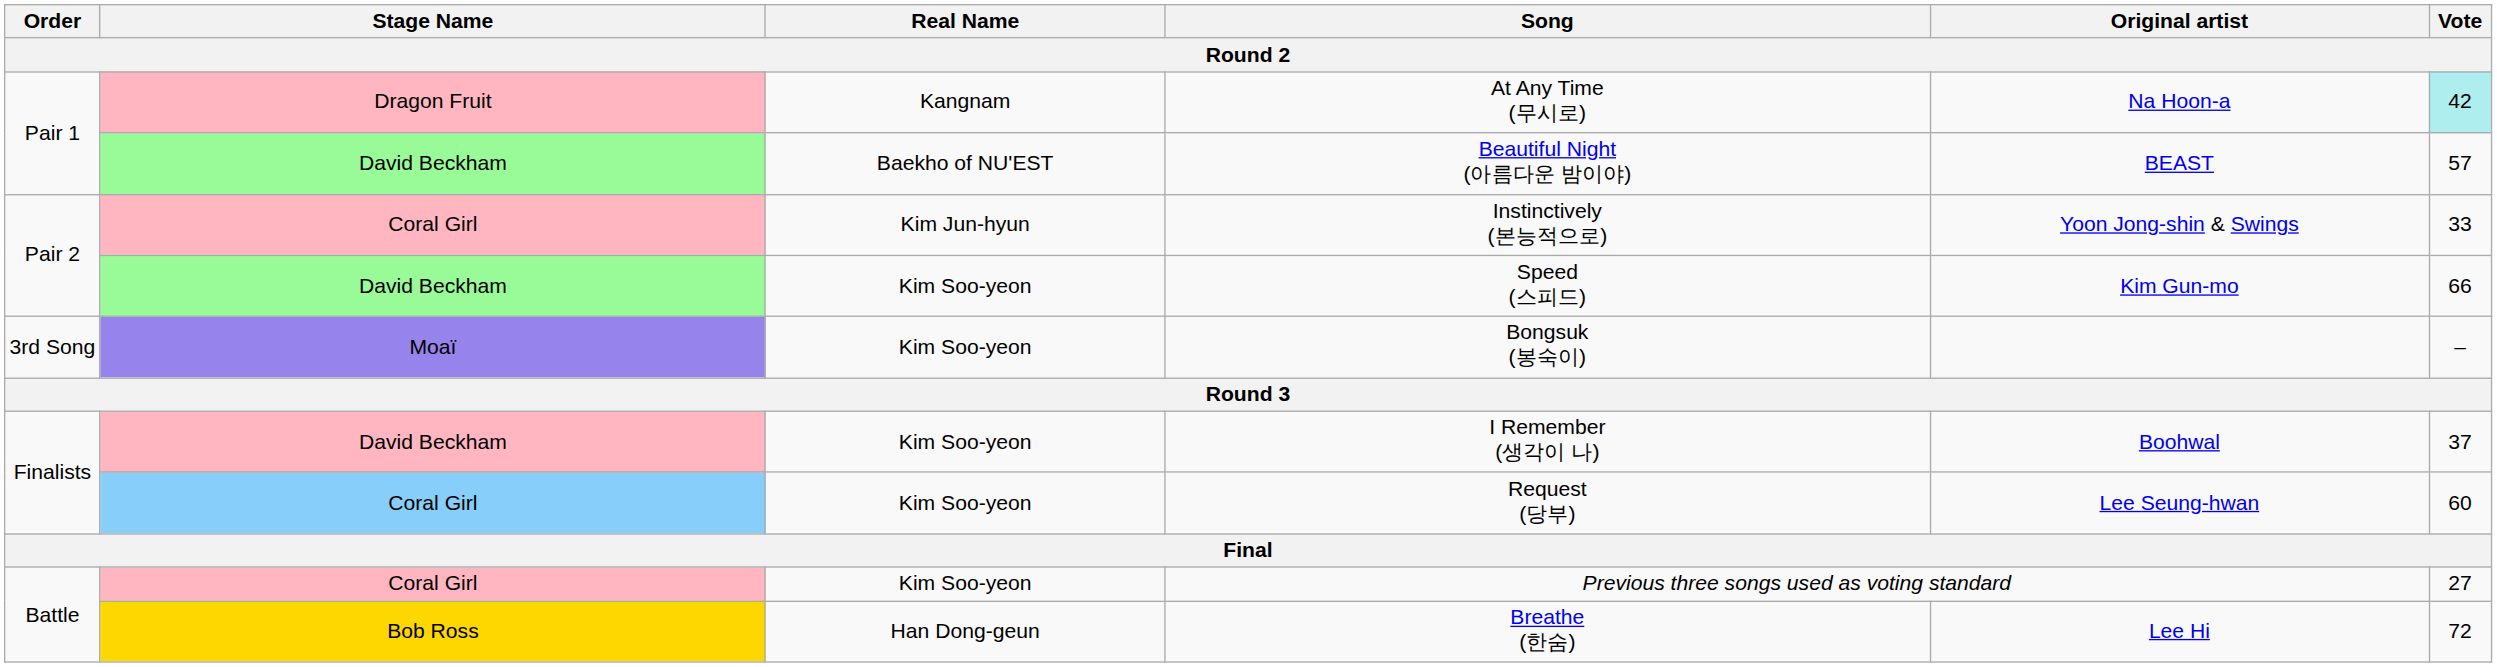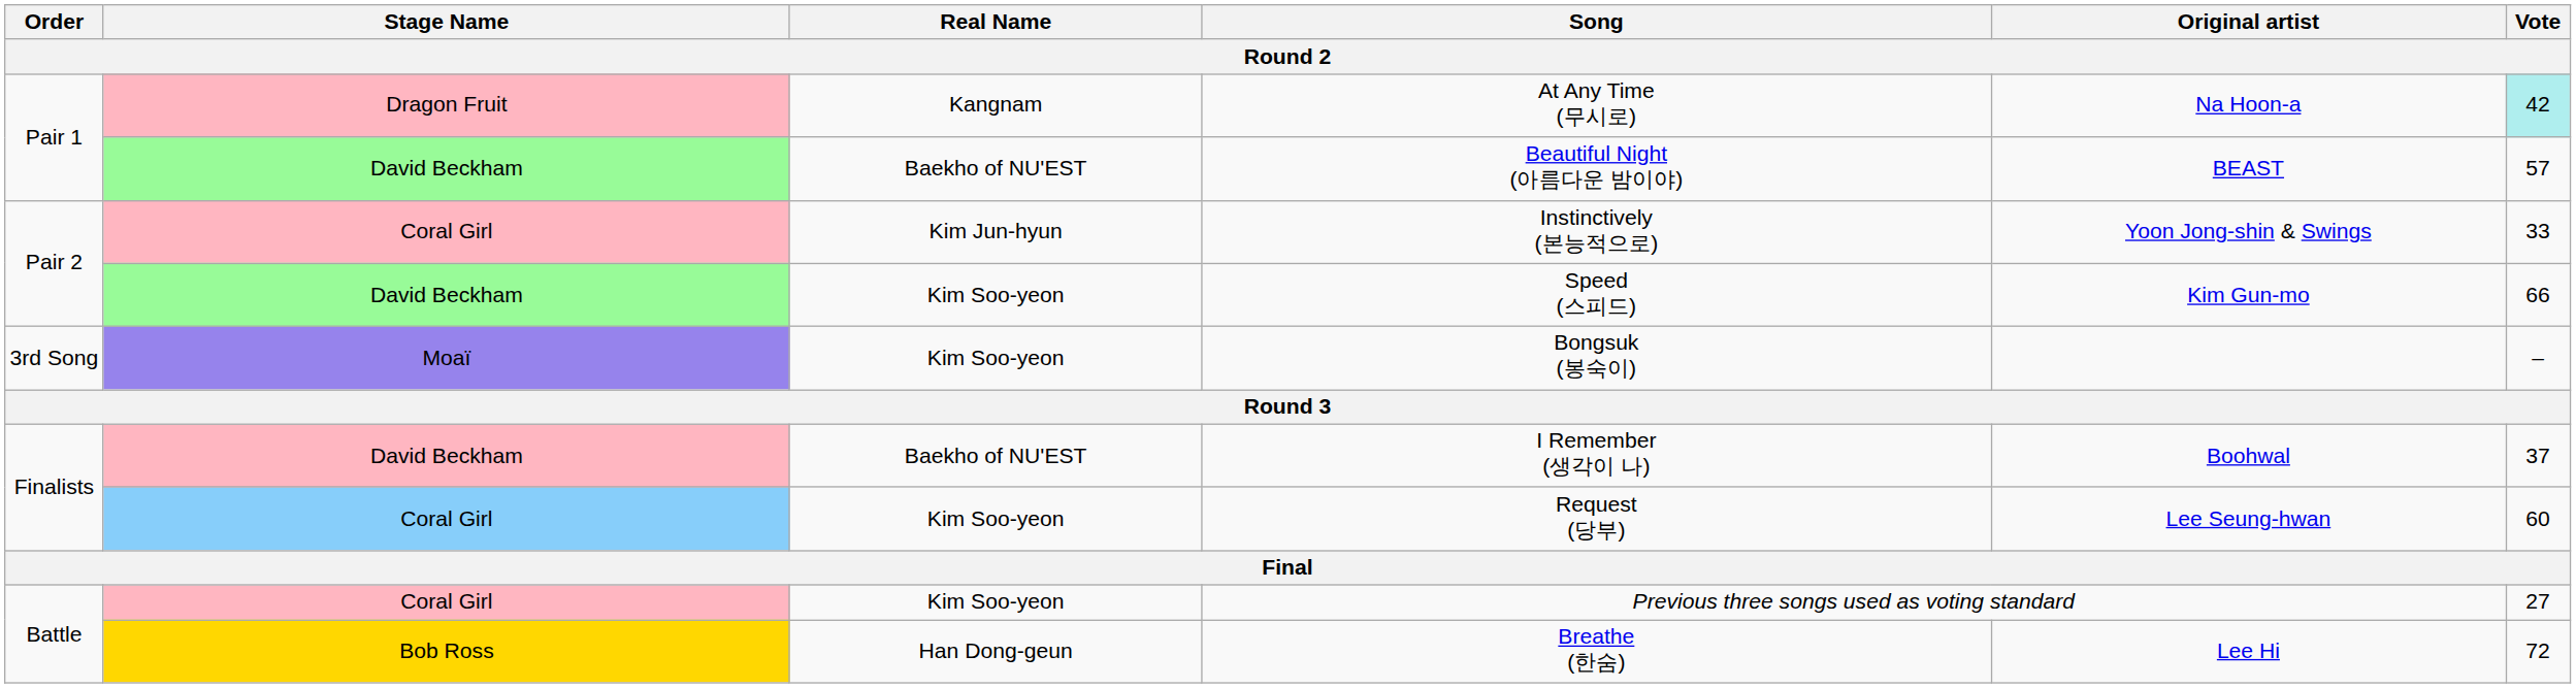 <table class="wikitable" style="text-align:center; width:95%;">
 <tr>
 <th style="width:1%;">Order</th>
 <th style="width:20%;">Stage Name</th>
 <th style="width:12%;">Real Name</th>
 <th style="width:23%;">Song</th>
 <th style="width:15%;">Original artist</th>
 <th style="width:1%;">Vote</th>
 </tr>
 <tr>
 <th colspan=6>Round 2</th>
 </tr>
 <tr>
 <td rowspan=2>Pair 1</td>
 <td bgcolor="lightpink">Dragon Fruit</td>
 <td>Kangnam</td>
 <td>At Any Time<br>(무시로)</td>
 <td><a href='#'>Na Hoon-a</a></td>
 <td style="background: paleturquoise;">42</td>
 </tr>
 <tr>
 <td bgcolor="palegreen">David Beckham</td>
 <td>Baekho of NU'EST</td>
 <td><a href='#'>Beautiful Night</a><br>(아름다운 밤이야)</td>
 <td><a href='#'>BEAST</a></td>
 <td>57</td>
 </tr>
 <tr>
 <td rowspan=2>Pair 2</td>
 <td bgcolor="lightpink">Coral Girl</td>
 <td>Kim Jun-hyun</td>
 <td>Instinctively<br>(본능적으로)</td>
 <td><a href='#'>Yoon Jong-shin</a> & <a href='#'>Swings</a></td>
 <td>33</td>
 </tr>
 <tr>
 <td bgcolor="palegreen">David Beckham</td>
 <td>Kim Soo-yeon</td>
 <td>Speed<br>(스피드)</td>
 <td><a href='#'>Kim Gun-mo</a></td>
 <td>66</td>
 </tr>
 <tr>
 <td>3rd Song</td>
 <td bgcolor="#9683EC">Moaï</td>
 <td>Kim Soo-yeon</td>
 <td>Bongsuk<br>(봉숙이)</td>
 <td></td>
 <td>–</td>
 </tr>
 <tr>
 <th colspan=6>Round 3</th>
 </tr>
 <tr>
 <td rowspan=2>Finalists</td>
 <td bgcolor="lightpink">David Beckham</td>
-<td>Kim Soo-yeon</td>
+<td>Baekho of NU'EST</td>
 <td>I Remember<br>(생각이 나)</td>
 <td><a href='#'>Boohwal</a></td>
 <td>37</td>
 </tr>
 <tr>
 <td bgcolor="lightskyblue">Coral Girl</td>
 <td>Kim Soo-yeon</td>
 <td>Request<br>(당부)</td>
 <td><a href='#'>Lee Seung-hwan</a></td>
 <td>60</td>
 </tr>
 <tr>
 <th colspan=6>Final</th>
 </tr>
 <tr>
 <td rowspan=2>Battle</td>
 <td bgcolor="lightpink">Coral Girl</td>
 <td>Kim Soo-yeon</td>
 <td colspan=2><em>Previous three songs used as voting standard</em></td>
 <td>27</td>
 </tr>
 <tr>
 <td bgcolor="gold">Bob Ross</td>
 <td>Han Dong-geun</td>
 <td><a href='#'>Breathe</a><br>(한숨)</td>
 <td><a href='#'>Lee Hi</a></td>
 <td>72</td>
 </tr>
 </table>
